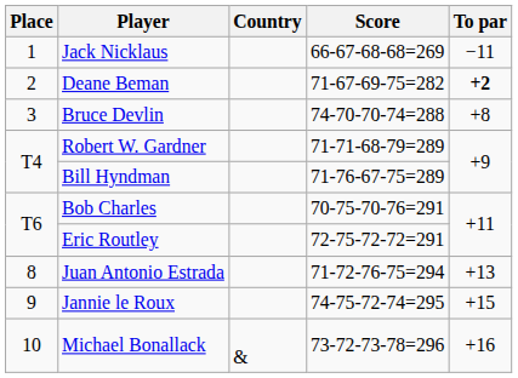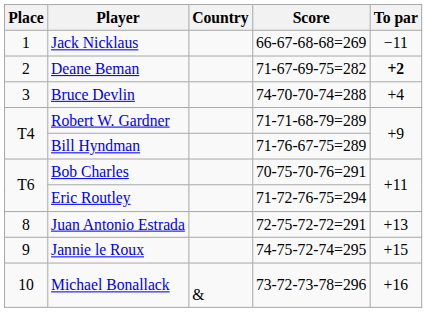 <table class="wikitable" style="font-size:95%;">
 <tr>
 <th>Place</th>
 <th>Player</th>
 <th>Country</th>
 <th>Score</th>
 <th>To par</th>
 </tr>
 <tr>
 <td align=center>1</td>
 <td><a href='#'>Jack Nicklaus</a></td>
 <td></td>
 <td>66-67-68-68=269</td>
 <td align=center>−11</td>
 </tr>
 <tr>
 <td align=center>2</td>
 <td><a href='#'>Deane Beman</a></td>
 <td></td>
 <td>71-67-69-75=282</td>
 <td align=center><strong>+2</strong></td>
 </tr>
 <tr>
 <td align=center>3</td>
 <td><a href='#'>Bruce Devlin</a></td>
 <td></td>
 <td>74-70-70-74=288</td>
-<td align=center>+8</td>
+<td align=center>+4</td>
 </tr>
 <tr>
 <td align=center rowspan=2>T4</td>
 <td><a href='#'>Robert W. Gardner</a></td>
 <td></td>
 <td>71-71-68-79=289</td>
 <td align=center rowspan=2>+9</td>
 </tr>
 <tr>
 <td><a href='#'>Bill Hyndman</a></td>
 <td></td>
 <td>71-76-67-75=289</td>
 </tr>
 <tr>
 <td align=center rowspan=2>T6</td>
 <td><a href='#'>Bob Charles</a></td>
 <td></td>
 <td>70-75-70-76=291</td>
 <td align=center rowspan=2>+11</td>
 </tr>
 <tr>
 <td><a href='#'>Eric Routley</a></td>
 <td></td>
-<td>72-75-72-72=291</td>
+<td>71-72-76-75=294</td>
 </tr>
 <tr>
 <td align=center>8</td>
 <td><a href='#'>Juan Antonio Estrada</a></td>
 <td></td>
-<td>71-72-76-75=294</td>
+<td>72-75-72-72=291</td>
 <td align=center>+13</td>
 </tr>
 <tr>
 <td align=center>9</td>
 <td><a href='#'>Jannie le Roux</a></td>
 <td></td>
 <td>74-75-72-74=295</td>
 <td align=center>+15</td>
 </tr>
 <tr>
 <td align=center>10</td>
 <td><a href='#'>Michael Bonallack</a></td>
 <td><br>& </td>
 <td>73-72-73-78=296</td>
 <td align=center>+16</td>
 </tr>
 </table>
